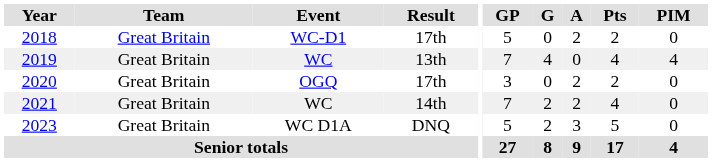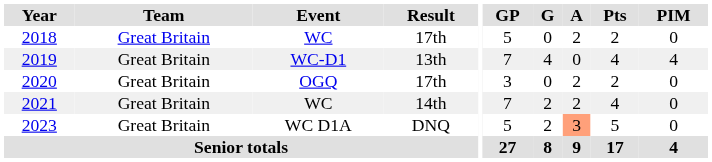 <table border="0" cellpadding="1" cellspacing="0" ID="Table3" style="text-align:center; width:40em;">
 <tr bgcolor="#e0e0e0">
 <th>Year</th>
 <th>Team</th>
 <th>Event</th>
 <th>Result</th>
 <th rowspan="99" bgcolor="#ffffff"></th>
 <th>GP</th>
 <th>G</th>
 <th>A</th>
 <th>Pts</th>
 <th>PIM</th>
 </tr>
 <tr>
 <td><a href='#'>2018</a></td>
 <td><a href='#'>Great Britain</a></td>
-<td><a href='#'>WC-D1</a></td>
+<td><a href='#'>WC</a></td>
 <td>17th</td>
 <td>5</td>
 <td>0</td>
 <td>2</td>
 <td>2</td>
 <td>0</td>
 </tr>
 <tr bgcolor="#f0f0f0">
 <td><a href='#'>2019</a></td>
 <td>Great Britain</td>
-<td><a href='#'>WC</a></td>
+<td><a href='#'>WC-D1</a></td>
 <td>13th</td>
 <td>7</td>
 <td>4</td>
 <td>0</td>
 <td>4</td>
 <td>4</td>
 </tr>
 <tr>
 <td><a href='#'>2020</a></td>
 <td>Great Britain</td>
 <td><a href='#'>OGQ</a></td>
 <td>17th</td>
 <td>3</td>
 <td>0</td>
 <td>2</td>
 <td>2</td>
 <td>0</td>
 </tr>
 <tr bgcolor="#f0f0f0">
 <td><a href='#'>2021</a></td>
 <td>Great Britain</td>
 <td>WC</td>
 <td>14th</td>
 <td>7</td>
 <td>2</td>
 <td>2</td>
 <td>4</td>
 <td>0</td>
 </tr>
 <tr>
 <td><a href='#'>2023</a></td>
 <td>Great Britain</td>
 <td>WC D1A</td>
 <td>DNQ</td>
 <td>5</td>
 <td>2</td>
-<td>3</td>
+<td style="background: lightsalmon;">3</td>
 <td>5</td>
 <td>0</td>
 </tr>
 <tr bgcolor="#e0e0e0">
 <th colspan="4">Senior totals</th>
 <th>27</th>
 <th>8</th>
 <th>9</th>
 <th>17</th>
 <th>4</th>
 </tr>
 </table>
